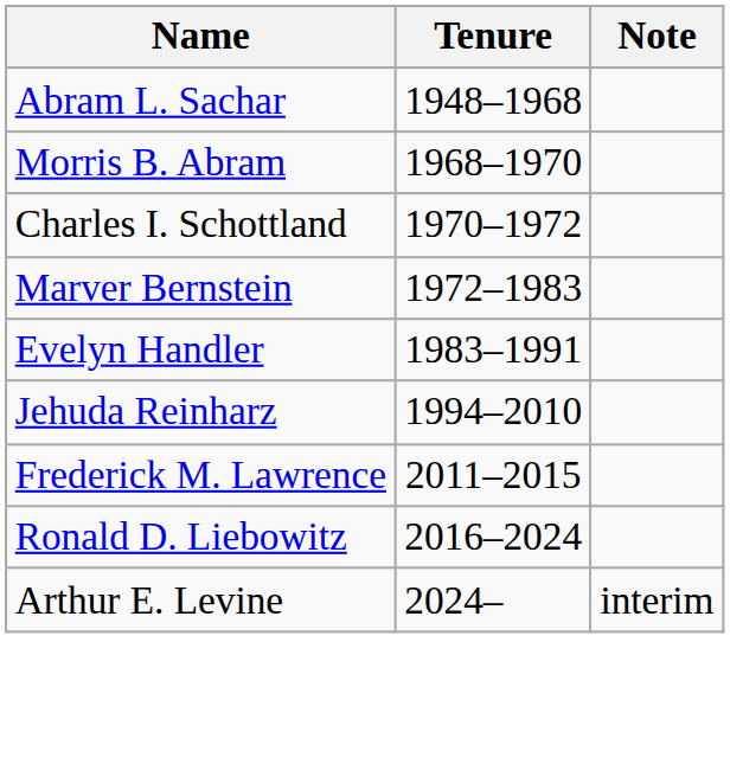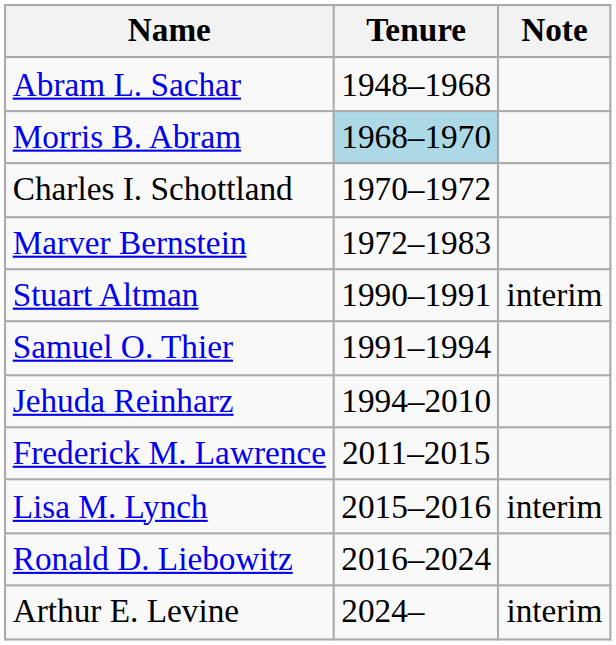 <table class=wikitable>
 <tr>
 <th colspan="1" style="text-align:center; vertical-align:bottom;">Name</th>
 <th style="text-align:center;">Tenure</th>
 <th style="text-align:center;">Note</th>
 </tr>
 <tr>
 <td><a href='#'>Abram L. Sachar</a></td>
 <td style="text-align:center;">1948–1968</td>
 <td></td>
 </tr>
 <tr>
 <td><a href='#'>Morris B. Abram</a></td>
-<td style="text-align:center;">1968–1970</td>
+<td style="background: lightblue; text-align:center;">1968–1970</td>
 <td></td>
 </tr>
 <tr>
 <td>Charles I. Schottland</td>
 <td style="text-align:center;">1970–1972</td>
 <td></td>
 </tr>
 <tr>
 <td><a href='#'>Marver Bernstein</a></td>
 <td style="text-align:center;">1972–1983</td>
 <td></td>
 </tr>
 <tr>
-<td><a href='#'>Evelyn Handler</a></td>
-<td style="text-align:center;">1983–1991</td>
+<td><a href='#'>Stuart Altman</a></td>
+<td style="text-align:center;">1990–1991</td>
+<td>interim</td>
+</tr>
+<tr>
+<td><a href='#'>Samuel O. Thier</a></td>
+<td style="text-align:center;">1991–1994</td>
 <td></td>
 </tr>
 <tr>
 <td><a href='#'>Jehuda Reinharz</a></td>
 <td style="text-align:center;">1994–2010</td>
 <td></td>
 </tr>
 <tr>
 <td><a href='#'>Frederick M. Lawrence</a></td>
 <td style="text-align:center;">2011–2015</td>
 <td></td>
 </tr>
 <tr>
+<td><a href='#'>Lisa M. Lynch</a></td>
+<td style="text-align:center;">2015–2016</td>
+<td>interim</td>
+</tr>
+<tr>
 <td><a href='#'>Ronald D. Liebowitz</a></td>
 <td style="text-align:center;">2016–2024</td>
 <td></td>
 </tr>
 <tr>
 <td>Arthur E. Levine</td>
 <td>2024–</td>
 <td>interim</td>
 </tr>
 </table>
